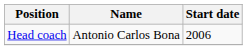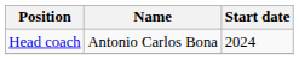 <table class="wikitable">
 <tr>
 <th>Position</th>
 <th>Name</th>
 <th>Start date</th>
 </tr>
 <tr>
 <td><a href='#'>Head coach</a></td>
 <td> Antonio Carlos Bona</td>
-<td>2006</td>
+<td>2024</td>
 </tr>
 <tr>
 </tr>
 </table>
